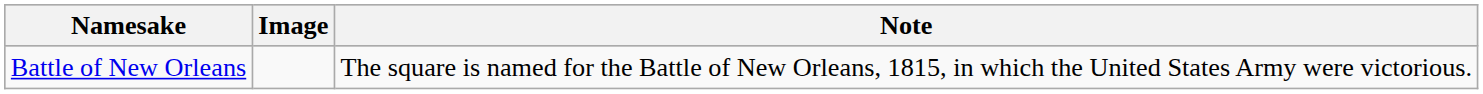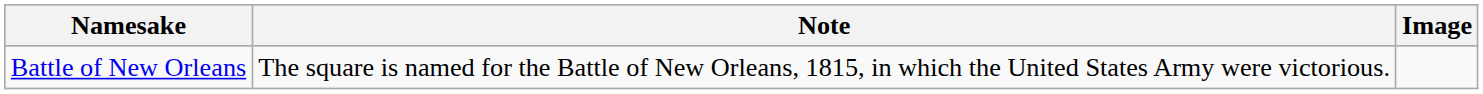 <table class="wikitable">
 <tr>
 <th>Namesake</th>
+<th>Note</th>
 <th>Image</th>
-<th>Note</th>
 </tr>
 <tr>
 <td><a href='#'>Battle of New Orleans</a></td>
+<td>The square is named for the Battle of New Orleans, 1815, in which the United States Army were victorious.</td>
 <td></td>
-<td>The square is named for the Battle of New Orleans, 1815, in which the United States Army were victorious.</td>
 </tr>
 </table>
